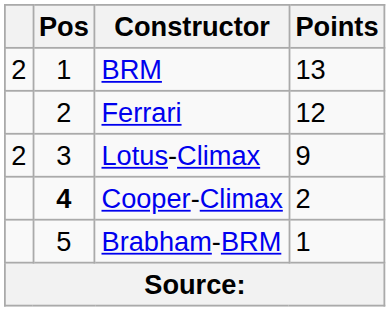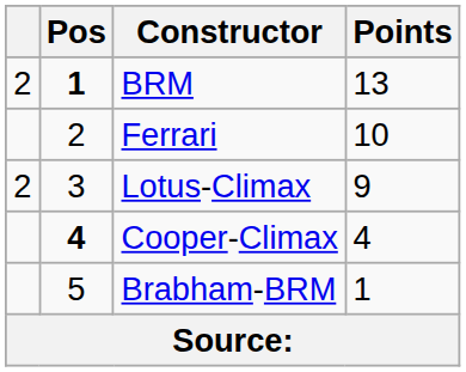 <table class="wikitable" style="font-size: 95%;">
 <tr>
 <th></th>
 <th>Pos</th>
 <th>Constructor</th>
 <th>Points</th>
 </tr>
 <tr>
 <td align="left"> 2</td>
-<td align="center">1</td>
+<td align="center"><strong>1</strong></td>
 <td> <a href='#'>BRM</a></td>
 <td align="left">13</td>
 </tr>
 <tr>
 <td align="left"></td>
 <td align="center">2</td>
 <td> <a href='#'>Ferrari</a></td>
-<td align="left">12</td>
+<td align="left">10</td>
 </tr>
 <tr>
 <td align="left"> 2</td>
 <td align="center">3</td>
 <td> <a href='#'>Lotus</a>-<a href='#'>Climax</a></td>
 <td align="left">9</td>
 </tr>
 <tr>
 <td align="left"></td>
 <td align="center"><strong>4</strong></td>
 <td> <a href='#'>Cooper</a>-<a href='#'>Climax</a></td>
-<td align="left">2</td>
+<td align="left">4</td>
 </tr>
 <tr>
 <td align="left"></td>
 <td align="center">5</td>
 <td> <a href='#'>Brabham</a>-<a href='#'>BRM</a></td>
 <td align="left">1</td>
 </tr>
 <tr>
 <th colspan=4>Source: </th>
 </tr>
 </table>
